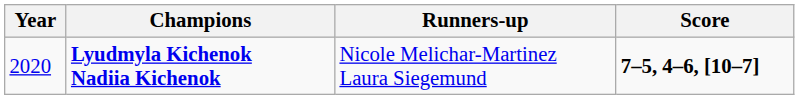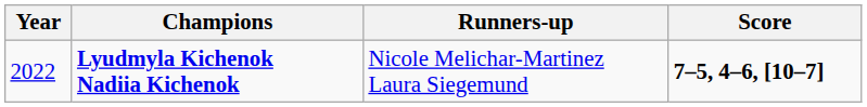 <table class="wikitable">
 <tr>
 <th style="width:40px">Year</th>
 <th style="width:200px">Champions</th>
 <th style="width:210px">Runners-up</th>
 <th style="width:130px" class="unsortable">Score</th>
 </tr>
 <tr>
-<td><a href='#'>2020</a></td>
+<td><a href='#'>2022</a></td>
 <td> <strong><a href='#'>Lyudmyla Kichenok</a></strong> <br>  <strong><a href='#'>Nadiia Kichenok</a></strong></td>
 <td> <a href='#'>Nicole Melichar-Martinez</a> <br>  <a href='#'>Laura Siegemund</a></td>
 <td><strong>7–5, 4–6, [10–7]</strong></td>
 </tr>
 </table>
